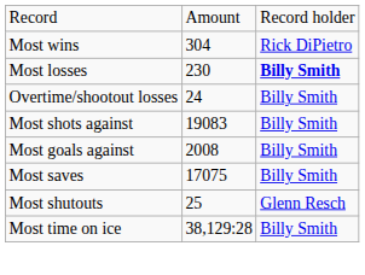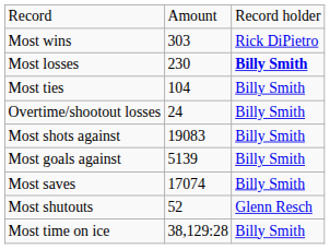 <table class="wikitable">
 <tr>
 <td>Record</td>
 <td>Amount</td>
 <td>Record holder</td>
 </tr>
 <tr>
 <td>Most wins</td>
-<td>304</td>
+<td>303</td>
 <td><a href='#'>Rick DiPietro</a></td>
 </tr>
 <tr>
 <td>Most losses</td>
 <td>230</td>
 <td><strong><a href='#'>Billy Smith</a></strong></td>
+</tr>
+<tr>
+<td>Most ties</td>
+<td>104</td>
+<td><a href='#'>Billy Smith</a></td>
 </tr>
 <tr>
 <td>Overtime/shootout losses</td>
 <td>24</td>
 <td><a href='#'>Billy Smith</a></td>
 </tr>
 <tr>
 <td>Most shots against</td>
 <td>19083</td>
 <td><a href='#'>Billy Smith</a></td>
 </tr>
 <tr>
 <td>Most goals against</td>
-<td>2008</td>
+<td>5139</td>
 <td><a href='#'>Billy Smith</a></td>
 </tr>
 <tr>
 <td>Most saves</td>
-<td>17075</td>
+<td>17074</td>
 <td><a href='#'>Billy Smith</a></td>
 </tr>
 <tr>
 <td>Most shutouts</td>
-<td>25</td>
+<td>52</td>
 <td><a href='#'>Glenn Resch</a></td>
 </tr>
 <tr>
 <td>Most time on ice</td>
 <td>38,129:28</td>
 <td><a href='#'>Billy Smith</a></td>
 </tr>
 </table>
